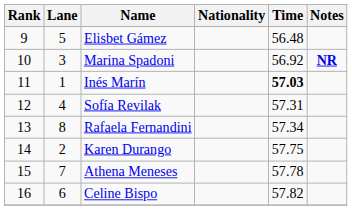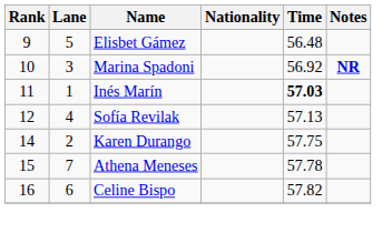 <table class="wikitable sortable" style="text-align:center">
 <tr>
 <th>Rank</th>
 <th>Lane</th>
 <th>Name</th>
 <th>Nationality</th>
 <th>Time</th>
 <th>Notes</th>
 </tr>
 <tr>
 <td>9</td>
 <td>5</td>
 <td align="left"><a href='#'>Elisbet Gámez</a></td>
 <td align="left"></td>
 <td>56.48</td>
 <td></td>
 </tr>
 <tr>
 <td>10</td>
 <td>3</td>
 <td align="left"><a href='#'>Marina Spadoni</a></td>
 <td align="left"></td>
 <td>56.92</td>
 <td><strong><a href='#'>NR</a></strong></td>
 </tr>
 <tr>
 <td>11</td>
 <td>1</td>
 <td align="left"><a href='#'>Inés Marín</a></td>
 <td align="left"></td>
 <td><strong>57.03</strong></td>
 <td></td>
 </tr>
 <tr>
 <td>12</td>
 <td>4</td>
 <td align="left"><a href='#'>Sofía Revilak</a></td>
 <td align="left"></td>
-<td>57.31</td>
-<td></td>
-</tr>
-<tr>
-<td>13</td>
-<td>8</td>
-<td align="left"><a href='#'>Rafaela Fernandini</a></td>
-<td align="left"></td>
-<td>57.34</td>
+<td>57.13</td>
 <td></td>
 </tr>
 <tr>
 <td>14</td>
 <td>2</td>
 <td align="left"><a href='#'>Karen Durango</a></td>
 <td align="left"></td>
 <td>57.75</td>
 <td></td>
 </tr>
 <tr>
 <td>15</td>
 <td>7</td>
 <td align="left"><a href='#'>Athena Meneses</a></td>
 <td align="left"></td>
 <td>57.78</td>
 <td></td>
 </tr>
 <tr>
 <td>16</td>
 <td>6</td>
 <td align="left"><a href='#'>Celine Bispo</a></td>
 <td align="left"></td>
 <td>57.82</td>
 <td></td>
 </tr>
 <tr>
 </tr>
 </table>
